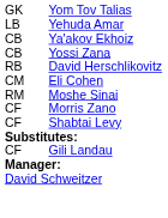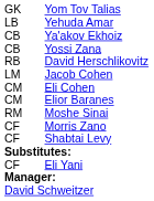 <table style=font-size:90% cellspacing=0 cellpadding=0>
 <tr>
 <td colspan="4"></td>
 </tr>
 <tr>
 <th width=25></th>
 <th width=25></th>
 </tr>
 <tr>
 <td>GK</td>
 <td></td>
 <td> <a href='#'>Yom Tov Talias</a></td>
 </tr>
 <tr>
 <td>LB</td>
 <td></td>
 <td> <a href='#'>Yehuda Amar</a></td>
 <td></td>
 </tr>
 <tr>
 <td>CB</td>
 <td></td>
 <td> <a href='#'>Ya'akov Ekhoiz</a></td>
 </tr>
 <tr>
 <td>CB</td>
 <td></td>
 <td> <a href='#'>Yossi Zana</a></td>
 </tr>
 <tr>
 <td>RB</td>
 <td></td>
 <td> <a href='#'>David Herschlikovitz</a></td>
 </tr>
 <tr>
+<td>LM</td>
+<td></td>
+<td> <a href='#'>Jacob Cohen</a></td>
+<td></td>
+<td></td>
+</tr>
+<tr>
 <td>CM</td>
 <td></td>
 <td> <a href='#'>Eli Cohen</a></td>
+<td></td>
+</tr>
+<tr>
+<td>CM</td>
+<td></td>
+<td> <a href='#'>Elior Baranes</a></td>
+<td></td>
 <td></td>
 </tr>
 <tr>
 <td>RM</td>
 <td></td>
 <td> <a href='#'>Moshe Sinai</a></td>
 </tr>
 <tr>
 <td>CF</td>
 <td></td>
 <td> <a href='#'>Morris Zano</a></td>
 </tr>
 <tr>
 <td>CF</td>
 <td></td>
 <td> <a href='#'>Shabtai Levy</a></td>
 </tr>
 <tr>
 <td colspan=3><strong>Substitutes:</strong></td>
 </tr>
 <tr>
 <td>CF</td>
 <td></td>
-<td> <a href='#'>Gili Landau</a></td>
+<td> <a href='#'>Eli Yani</a></td>
 <td></td>
 <td></td>
 </tr>
 <tr>
 <td colspan=3><strong>Manager:</strong></td>
 </tr>
 <tr>
 <td colspan=4> <a href='#'>David Schweitzer</a></td>
 </tr>
 </table>
